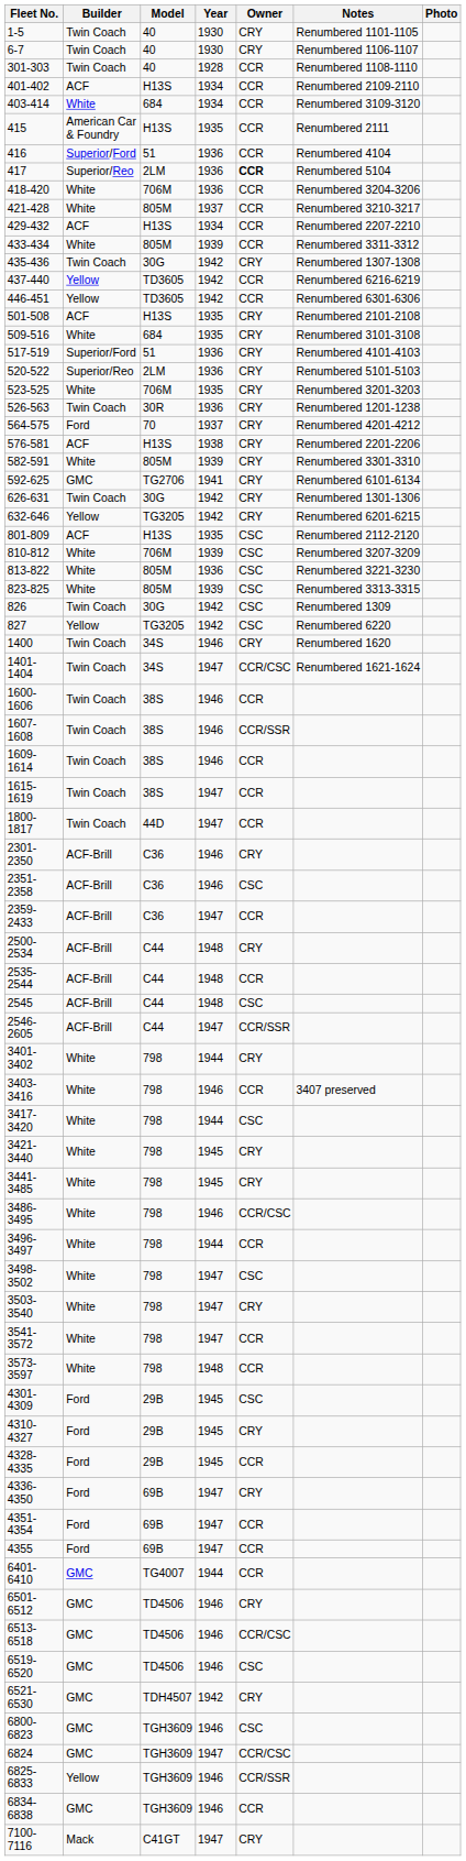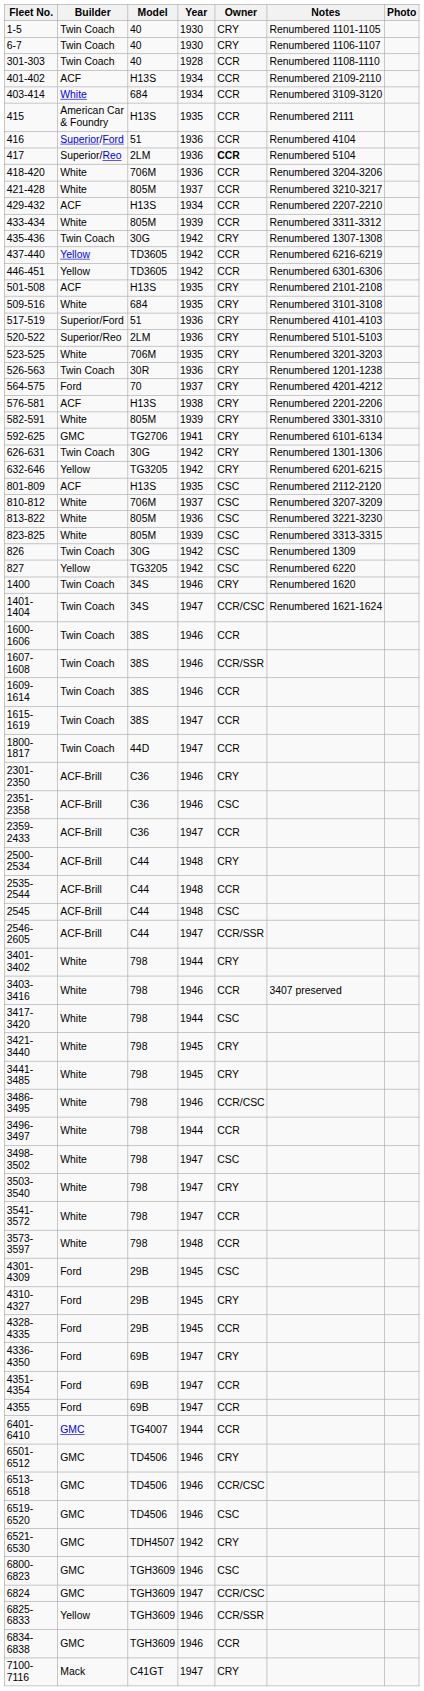 <table class="wikitable">
 <tr>
 <th>Fleet No.</th>
 <th>Builder</th>
 <th>Model</th>
 <th>Year</th>
 <th>Owner</th>
 <th>Notes</th>
 <th>Photo</th>
 </tr>
 <tr>
 <td style="width: 75px;">1-5</td>
 <td style="width: 100px;">Twin Coach</td>
 <td style="width: 60px;">40</td>
 <td style="width: 50px;">1930</td>
 <td style="width: 65px;">CRY</td>
 <td>Renumbered 1101-1105</td>
 <td></td>
 </tr>
 <tr>
 <td>6-7</td>
 <td>Twin Coach</td>
 <td>40</td>
 <td>1930</td>
 <td>CRY</td>
 <td>Renumbered 1106-1107</td>
 <td></td>
 </tr>
 <tr>
 <td>301-303</td>
 <td>Twin Coach</td>
 <td>40</td>
 <td>1928</td>
 <td>CCR</td>
 <td>Renumbered 1108-1110</td>
 <td></td>
 </tr>
 <tr>
 <td>401-402</td>
 <td>ACF</td>
 <td>H13S</td>
 <td>1934</td>
 <td>CCR</td>
 <td>Renumbered 2109-2110</td>
 <td></td>
 </tr>
 <tr>
 <td>403-414</td>
 <td><a href='#'>White</a></td>
 <td>684</td>
 <td>1934</td>
 <td>CCR</td>
 <td>Renumbered 3109-3120</td>
 <td></td>
 </tr>
 <tr>
 <td>415</td>
 <td>American Car & Foundry</td>
 <td>H13S</td>
 <td>1935</td>
 <td>CCR</td>
 <td>Renumbered 2111</td>
 <td></td>
 </tr>
 <tr>
 <td>416</td>
 <td><a href='#'>Superior</a>/<a href='#'>Ford</a></td>
 <td>51</td>
 <td>1936</td>
 <td>CCR</td>
 <td>Renumbered 4104</td>
 <td></td>
 </tr>
 <tr>
 <td>417</td>
 <td>Superior/<a href='#'>Reo</a></td>
 <td>2LM</td>
 <td>1936</td>
 <td><strong>CCR</strong></td>
 <td>Renumbered 5104</td>
 <td></td>
 </tr>
 <tr>
 <td>418-420</td>
 <td>White</td>
 <td>706M</td>
 <td>1936</td>
 <td>CCR</td>
 <td>Renumbered 3204-3206</td>
 <td></td>
 </tr>
 <tr>
 <td>421-428</td>
 <td>White</td>
 <td>805M</td>
 <td>1937</td>
 <td>CCR</td>
 <td>Renumbered 3210-3217</td>
 <td></td>
 </tr>
 <tr>
 <td>429-432</td>
 <td>ACF</td>
 <td>H13S</td>
 <td>1934</td>
 <td>CCR</td>
 <td>Renumbered 2207-2210</td>
 <td></td>
 </tr>
 <tr>
 <td>433-434</td>
 <td>White</td>
 <td>805M</td>
 <td>1939</td>
 <td>CCR</td>
 <td>Renumbered 3311-3312</td>
 <td></td>
 </tr>
 <tr>
 <td>435-436</td>
 <td>Twin Coach</td>
 <td>30G</td>
 <td>1942</td>
 <td>CRY</td>
 <td>Renumbered 1307-1308</td>
 <td></td>
 </tr>
 <tr>
 <td>437-440</td>
 <td><a href='#'>Yellow</a></td>
 <td>TD3605</td>
 <td>1942</td>
 <td>CCR</td>
 <td>Renumbered 6216-6219</td>
 <td></td>
 </tr>
 <tr>
 <td>446-451</td>
 <td>Yellow</td>
 <td>TD3605</td>
 <td>1942</td>
 <td>CCR</td>
 <td>Renumbered 6301-6306</td>
 <td></td>
 </tr>
 <tr>
 <td>501-508</td>
 <td>ACF</td>
 <td>H13S</td>
 <td>1935</td>
 <td>CRY</td>
 <td>Renumbered 2101-2108</td>
 <td></td>
 </tr>
 <tr>
 <td>509-516</td>
 <td>White</td>
 <td>684</td>
 <td>1935</td>
 <td>CRY</td>
 <td>Renumbered 3101-3108</td>
 <td></td>
 </tr>
 <tr>
 <td>517-519</td>
 <td>Superior/Ford</td>
 <td>51</td>
 <td>1936</td>
 <td>CRY</td>
 <td>Renumbered 4101-4103</td>
 <td></td>
 </tr>
 <tr>
 <td>520-522</td>
 <td>Superior/Reo</td>
 <td>2LM</td>
 <td>1936</td>
 <td>CRY</td>
 <td>Renumbered 5101-5103</td>
 <td></td>
 </tr>
 <tr>
 <td>523-525</td>
 <td>White</td>
 <td>706M</td>
 <td>1935</td>
 <td>CRY</td>
 <td>Renumbered 3201-3203</td>
 <td></td>
 </tr>
 <tr>
 <td>526-563</td>
 <td>Twin Coach</td>
 <td>30R</td>
 <td>1936</td>
 <td>CRY</td>
 <td>Renumbered 1201-1238</td>
 <td></td>
 </tr>
 <tr>
 <td>564-575</td>
 <td>Ford</td>
 <td>70</td>
 <td>1937</td>
 <td>CRY</td>
 <td>Renumbered 4201-4212</td>
 <td></td>
 </tr>
 <tr>
 <td>576-581</td>
 <td>ACF</td>
 <td>H13S</td>
 <td>1938</td>
 <td>CRY</td>
 <td>Renumbered 2201-2206</td>
 <td></td>
 </tr>
 <tr>
 <td>582-591</td>
 <td>White</td>
 <td>805M</td>
 <td>1939</td>
 <td>CRY</td>
 <td>Renumbered 3301-3310</td>
 <td></td>
 </tr>
 <tr>
 <td>592-625</td>
 <td>GMC</td>
 <td>TG2706</td>
 <td>1941</td>
 <td>CRY</td>
 <td>Renumbered 6101-6134</td>
 <td></td>
 </tr>
 <tr>
 <td>626-631</td>
 <td>Twin Coach</td>
 <td>30G</td>
 <td>1942</td>
 <td>CRY</td>
 <td>Renumbered 1301-1306</td>
 <td></td>
 </tr>
 <tr>
 <td>632-646</td>
 <td>Yellow</td>
 <td>TG3205</td>
 <td>1942</td>
 <td>CRY</td>
 <td>Renumbered 6201-6215</td>
 <td></td>
 </tr>
 <tr>
 <td>801-809</td>
 <td>ACF</td>
 <td>H13S</td>
 <td>1935</td>
 <td>CSC</td>
 <td>Renumbered 2112-2120</td>
 <td></td>
 </tr>
 <tr>
 <td>810-812</td>
 <td>White</td>
 <td>706M</td>
-<td>1939</td>
+<td>1937</td>
 <td>CSC</td>
 <td>Renumbered 3207-3209</td>
 <td></td>
 </tr>
 <tr>
 <td>813-822</td>
 <td>White</td>
 <td>805M</td>
 <td>1936</td>
 <td>CSC</td>
 <td>Renumbered 3221-3230</td>
 <td></td>
 </tr>
 <tr>
 <td>823-825</td>
 <td>White</td>
 <td>805M</td>
 <td>1939</td>
 <td>CSC</td>
 <td>Renumbered 3313-3315</td>
 <td></td>
 </tr>
 <tr>
 <td>826</td>
 <td>Twin Coach</td>
 <td>30G</td>
 <td>1942</td>
 <td>CSC</td>
 <td>Renumbered 1309</td>
 <td></td>
 </tr>
 <tr>
 <td>827</td>
 <td>Yellow</td>
 <td>TG3205</td>
 <td>1942</td>
 <td>CSC</td>
 <td>Renumbered 6220</td>
 <td></td>
 </tr>
 <tr>
 <td>1400</td>
 <td>Twin Coach</td>
 <td>34S</td>
 <td>1946</td>
 <td>CRY</td>
 <td>Renumbered 1620</td>
 <td></td>
 </tr>
 <tr>
 <td>1401-1404</td>
 <td>Twin Coach</td>
 <td>34S</td>
 <td>1947</td>
 <td>CCR/CSC</td>
 <td>Renumbered 1621-1624</td>
 <td></td>
 </tr>
 <tr>
 <td>1600-1606</td>
 <td>Twin Coach</td>
 <td>38S</td>
 <td>1946</td>
 <td>CCR</td>
 <td></td>
 <td></td>
 </tr>
 <tr>
 <td>1607-1608</td>
 <td>Twin Coach</td>
 <td>38S</td>
 <td>1946</td>
 <td>CCR/SSR</td>
 <td></td>
 <td></td>
 </tr>
 <tr>
 <td>1609-1614</td>
 <td>Twin Coach</td>
 <td>38S</td>
 <td>1946</td>
 <td>CCR</td>
 <td></td>
 <td></td>
 </tr>
 <tr>
 <td>1615-1619</td>
 <td>Twin Coach</td>
 <td>38S</td>
 <td>1947</td>
 <td>CCR</td>
 <td></td>
 <td></td>
 </tr>
 <tr>
 <td>1800-1817</td>
 <td>Twin Coach</td>
 <td>44D</td>
 <td>1947</td>
 <td>CCR</td>
 <td></td>
 <td></td>
 </tr>
 <tr>
 <td>2301-2350</td>
 <td>ACF-Brill</td>
 <td>C36</td>
 <td>1946</td>
 <td>CRY</td>
 <td></td>
 <td></td>
 </tr>
 <tr>
 <td>2351-2358</td>
 <td>ACF-Brill</td>
 <td>C36</td>
 <td>1946</td>
 <td>CSC</td>
 <td></td>
 <td></td>
 </tr>
 <tr>
 <td>2359-2433</td>
 <td>ACF-Brill</td>
 <td>C36</td>
 <td>1947</td>
 <td>CCR</td>
 <td></td>
 <td></td>
 </tr>
 <tr>
 <td>2500-2534</td>
 <td>ACF-Brill</td>
 <td>C44</td>
 <td>1948</td>
 <td>CRY</td>
 <td></td>
 <td></td>
 </tr>
 <tr>
 <td>2535-2544</td>
 <td>ACF-Brill</td>
 <td>C44</td>
 <td>1948</td>
 <td>CCR</td>
 <td></td>
 <td></td>
 </tr>
 <tr>
 <td>2545</td>
 <td>ACF-Brill</td>
 <td>C44</td>
 <td>1948</td>
 <td>CSC</td>
 <td></td>
 <td></td>
 </tr>
 <tr>
 <td>2546-2605</td>
 <td>ACF-Brill</td>
 <td>C44</td>
 <td>1947</td>
 <td>CCR/SSR</td>
 <td></td>
 <td></td>
 </tr>
 <tr>
 <td>3401-3402</td>
 <td>White</td>
 <td>798</td>
 <td>1944</td>
 <td>CRY</td>
 <td></td>
 <td></td>
 </tr>
 <tr>
 <td>3403-3416</td>
 <td>White</td>
 <td>798</td>
 <td>1946</td>
 <td>CCR</td>
 <td>3407 preserved</td>
 <td></td>
 </tr>
 <tr>
 <td>3417-3420</td>
 <td>White</td>
 <td>798</td>
 <td>1944</td>
 <td>CSC</td>
 <td></td>
 <td></td>
 </tr>
 <tr>
 <td>3421-3440</td>
 <td>White</td>
 <td>798</td>
 <td>1945</td>
 <td>CRY</td>
 <td></td>
 <td></td>
 </tr>
 <tr>
 <td>3441-3485</td>
 <td>White</td>
 <td>798</td>
 <td>1945</td>
 <td>CRY</td>
 <td></td>
 <td></td>
 </tr>
 <tr>
 <td>3486-3495</td>
 <td>White</td>
 <td>798</td>
 <td>1946</td>
 <td>CCR/CSC</td>
 <td></td>
 <td></td>
 </tr>
 <tr>
 <td>3496-3497</td>
 <td>White</td>
 <td>798</td>
 <td>1944</td>
 <td>CCR</td>
 <td></td>
 <td></td>
 </tr>
 <tr>
 <td>3498-3502</td>
 <td>White</td>
 <td>798</td>
 <td>1947</td>
 <td>CSC</td>
 <td></td>
 <td></td>
 </tr>
 <tr>
 <td>3503-3540</td>
 <td>White</td>
 <td>798</td>
 <td>1947</td>
 <td>CRY</td>
 <td></td>
 <td></td>
 </tr>
 <tr>
 <td>3541-3572</td>
 <td>White</td>
 <td>798</td>
 <td>1947</td>
 <td>CCR</td>
 <td></td>
 <td></td>
 </tr>
 <tr>
 <td>3573-3597</td>
 <td>White</td>
 <td>798</td>
 <td>1948</td>
 <td>CCR</td>
 <td></td>
 <td></td>
 </tr>
 <tr>
 <td>4301-4309</td>
 <td>Ford</td>
 <td>29B</td>
 <td>1945</td>
 <td>CSC</td>
 <td></td>
 <td></td>
 </tr>
 <tr>
 <td>4310-4327</td>
 <td>Ford</td>
 <td>29B</td>
 <td>1945</td>
 <td>CRY</td>
 <td></td>
 <td></td>
 </tr>
 <tr>
 <td>4328-4335</td>
 <td>Ford</td>
 <td>29B</td>
 <td>1945</td>
 <td>CCR</td>
 <td></td>
 <td></td>
 </tr>
 <tr>
 <td>4336-4350</td>
 <td>Ford</td>
 <td>69B</td>
 <td>1947</td>
 <td>CRY</td>
 <td></td>
 <td></td>
 </tr>
 <tr>
 <td>4351-4354</td>
 <td>Ford</td>
 <td>69B</td>
 <td>1947</td>
 <td>CCR</td>
 <td></td>
 <td></td>
 </tr>
 <tr>
 <td>4355</td>
 <td>Ford</td>
 <td>69B</td>
 <td>1947</td>
 <td>CCR</td>
 <td></td>
 <td></td>
 </tr>
 <tr>
 <td>6401-6410</td>
 <td><a href='#'>GMC</a></td>
 <td>TG4007</td>
 <td>1944</td>
 <td>CCR</td>
 <td></td>
 <td></td>
 </tr>
 <tr>
 <td>6501-6512</td>
 <td>GMC</td>
 <td>TD4506</td>
 <td>1946</td>
 <td>CRY</td>
 <td></td>
 <td></td>
 </tr>
 <tr>
 <td>6513-6518</td>
 <td>GMC</td>
 <td>TD4506</td>
 <td>1946</td>
 <td>CCR/CSC</td>
 <td></td>
 <td></td>
 </tr>
 <tr>
 <td>6519-6520</td>
 <td>GMC</td>
 <td>TD4506</td>
 <td>1946</td>
 <td>CSC</td>
 <td></td>
 <td></td>
 </tr>
 <tr>
 <td>6521-6530</td>
 <td>GMC</td>
 <td>TDH4507</td>
 <td>1942</td>
 <td>CRY</td>
 <td></td>
 <td></td>
 </tr>
 <tr>
 <td>6800-6823</td>
 <td>GMC</td>
 <td>TGH3609</td>
 <td>1946</td>
 <td>CSC</td>
 <td></td>
 <td></td>
 </tr>
 <tr>
 <td>6824</td>
 <td>GMC</td>
 <td>TGH3609</td>
 <td>1947</td>
 <td>CCR/CSC</td>
 <td></td>
 <td></td>
 </tr>
 <tr>
 <td>6825-6833</td>
 <td>Yellow</td>
 <td>TGH3609</td>
 <td>1946</td>
 <td>CCR/SSR</td>
 <td></td>
 <td></td>
 </tr>
 <tr>
 <td>6834-6838</td>
 <td>GMC</td>
 <td>TGH3609</td>
 <td>1946</td>
 <td>CCR</td>
 <td></td>
 <td></td>
 </tr>
 <tr>
 <td>7100-7116</td>
 <td>Mack</td>
 <td>C41GT</td>
 <td>1947</td>
 <td>CRY</td>
 <td></td>
 <td></td>
 </tr>
 </table>
